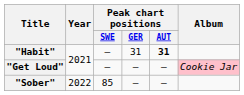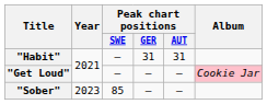 <table class="wikitable plainrowheaders" style="text-align:center;">
 <tr>
 <th scope="col" rowspan="2">Title</th>
 <th scope="col" rowspan="2">Year</th>
 <th scope="col" colspan="3">Peak chart positions</th>
 <th scope="col" rowspan="2">Album</th>
 </tr>
 <tr>
 <th scope="col" style="width:3em;font-size:85%;"><a href='#'>SWE</a><br></th>
 <th scope="col" style="width:3em; font-size:85%;"><a href='#'>GER</a><br></th>
 <th scope="col" style="width:3em; font-size:85%;"><a href='#'>AUT</a><br></th>
 </tr>
 <tr>
 <th scope="row">"Habit"</th>
 <td rowspan="2">2021</td>
 <td>—</td>
 <td>31</td>
-<td><strong>31</strong></td>
+<td>31</td>
 <td></td>
 </tr>
 <tr>
 <th scope="row">"Get Loud"</th>
 <td>—</td>
 <td>—</td>
 <td>—</td>
 <td style="background: pink;"><em>Cookie Jar</em></td>
 </tr>
 <tr>
 <th scope="row">"Sober"</th>
-<td>2022</td>
+<td>2023</td>
 <td>85</td>
 <td>—</td>
 <td>—</td>
 <td></td>
 </tr>
 </table>
